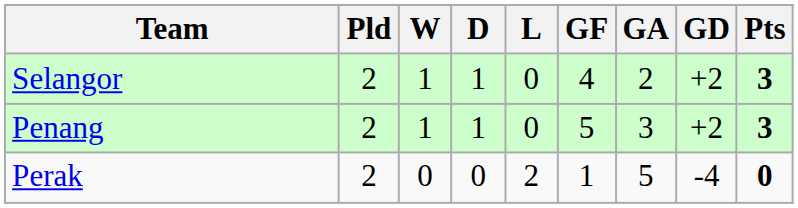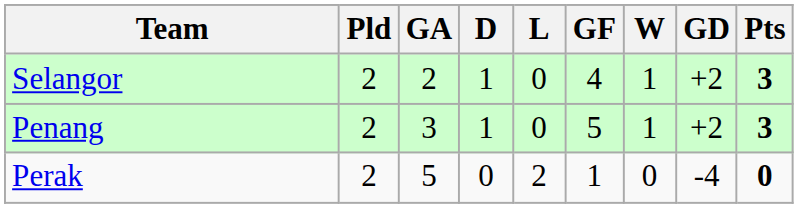 <table class="wikitable" style="text-align: center;">
 <tr>
 <th width=165>Team</th>
 <th width=20>Pld</th>
-<th width=20>W</th>
+<th width=20>GA</th>
 <th width=20>D</th>
 <th width=20>L</th>
 <th width=20>GF</th>
-<th width=20>GA</th>
+<th width=20>W</th>
 <th width=20>GD</th>
 <th width=20>Pts</th>
 </tr>
 <tr style="background: #ccffcc;">
 <td align=left><a href='#'>Selangor</a></td>
 <td>2</td>
-<td>1</td>
+<td>2</td>
 <td>1</td>
 <td>0</td>
 <td>4</td>
-<td>2</td>
+<td>1</td>
 <td>+2</td>
 <td><strong>3</strong></td>
 </tr>
 <tr style="background: #ccffcc;">
 <td align=left><a href='#'>Penang</a></td>
 <td>2</td>
-<td>1</td>
+<td>3</td>
 <td>1</td>
 <td>0</td>
 <td>5</td>
-<td>3</td>
+<td>1</td>
 <td>+2</td>
 <td><strong>3</strong></td>
 </tr>
 <tr>
 <td align=left><a href='#'>Perak</a></td>
 <td>2</td>
-<td>0</td>
+<td>5</td>
 <td>0</td>
 <td>2</td>
 <td>1</td>
-<td>5</td>
+<td>0</td>
 <td>-4</td>
 <td><strong>0</strong></td>
 </tr>
 </table>
